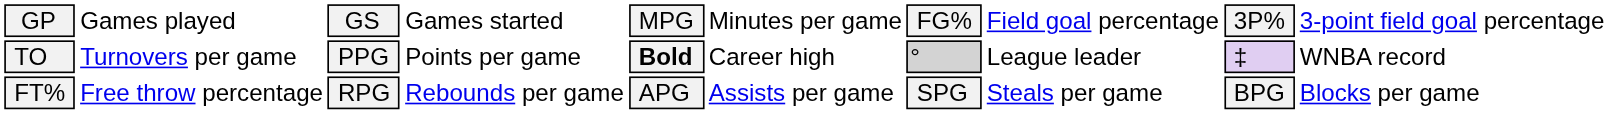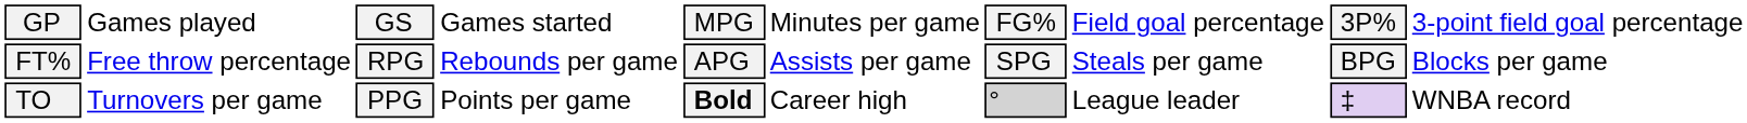 <table class="toccolours" style="font-size: 92%; white-space: nowrap;">
 <tr>
 <td style="background-color: #F2F2F2; border: 1px solid black;">  GP</td>
 <td>Games played</td>
 <td style="background-color: #F2F2F2; border: 1px solid black">  GS </td>
 <td>Games started</td>
 <td style="background-color: #F2F2F2; border: 1px solid black"> MPG </td>
 <td>Minutes per game</td>
 <td style="background-color: #F2F2F2; border: 1px solid black;"> FG% </td>
 <td><a href='#'>Field goal</a> percentage</td>
 <td style="background-color: #F2F2F2; border: 1px solid black"> 3P% </td>
 <td><a href='#'>3-point field goal</a> percentage</td>
 </tr>
 <tr>
+<td style="background-color: #F2F2F2; border: 1px solid black"> FT% </td>
+<td><a href='#'>Free throw</a> percentage</td>
+<td style="background-color: #F2F2F2; border: 1px solid black;"> RPG </td>
+<td><a href='#'>Rebounds</a> per game</td>
+<td style="background-color: #F2F2F2; border: 1px solid black"> APG </td>
+<td><a href='#'>Assists</a> per game</td>
+<td style="background-color: #F2F2F2; border: 1px solid black"> SPG </td>
+<td><a href='#'>Steals</a> per game</td>
+<td style="background-color: #F2F2F2; border: 1px solid black;"> BPG </td>
+<td><a href='#'>Blocks</a> per game</td>
+</tr>
+<tr>
 <td style="background-color: #F2F2F2; border: 1px solid black"> TO </td>
 <td><a href='#'>Turnovers</a> per game</td>
 <td style="background-color: #F2F2F2; border: 1px solid black"> PPG </td>
 <td>Points per game</td>
 <td style="background-color: #F2F2F2; border: 1px solid black"> <strong>Bold</strong> </td>
 <td>Career high</td>
 <td style="background-color: #D3D3D3; border: 1px solid black">°</td>
 <td>League leader</td>
 <td style="background-color: #E0CEF2; border: 1px solid black"> ‡ </td>
 <td>WNBA record</td>
 </tr>
-<tr>
-<td style="background-color: #F2F2F2; border: 1px solid black"> FT% </td>
-<td><a href='#'>Free throw</a> percentage</td>
-<td style="background-color: #F2F2F2; border: 1px solid black;"> RPG </td>
-<td><a href='#'>Rebounds</a> per game</td>
-<td style="background-color: #F2F2F2; border: 1px solid black"> APG </td>
-<td><a href='#'>Assists</a> per game</td>
-<td style="background-color: #F2F2F2; border: 1px solid black"> SPG </td>
-<td><a href='#'>Steals</a> per game</td>
-<td style="background-color: #F2F2F2; border: 1px solid black;"> BPG </td>
-<td><a href='#'>Blocks</a> per game</td>
-</tr>
 </table>
